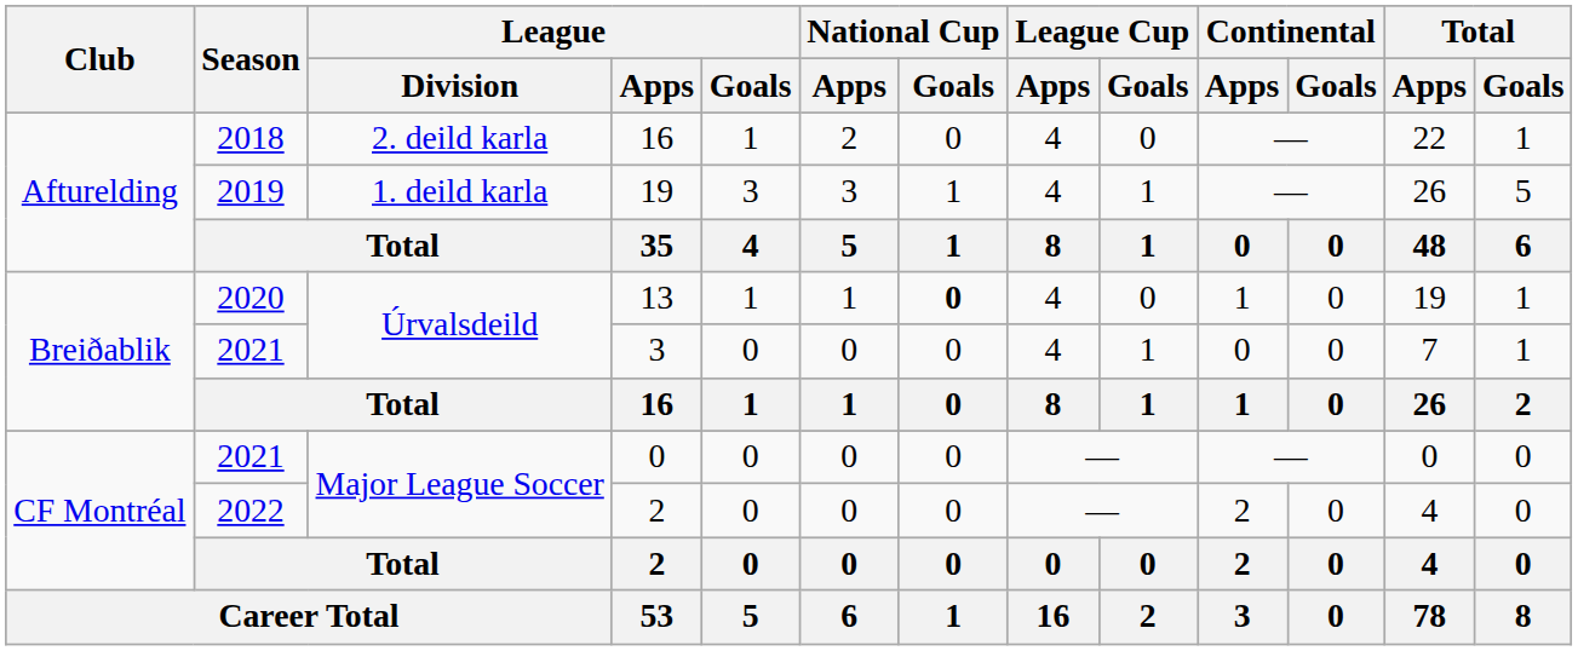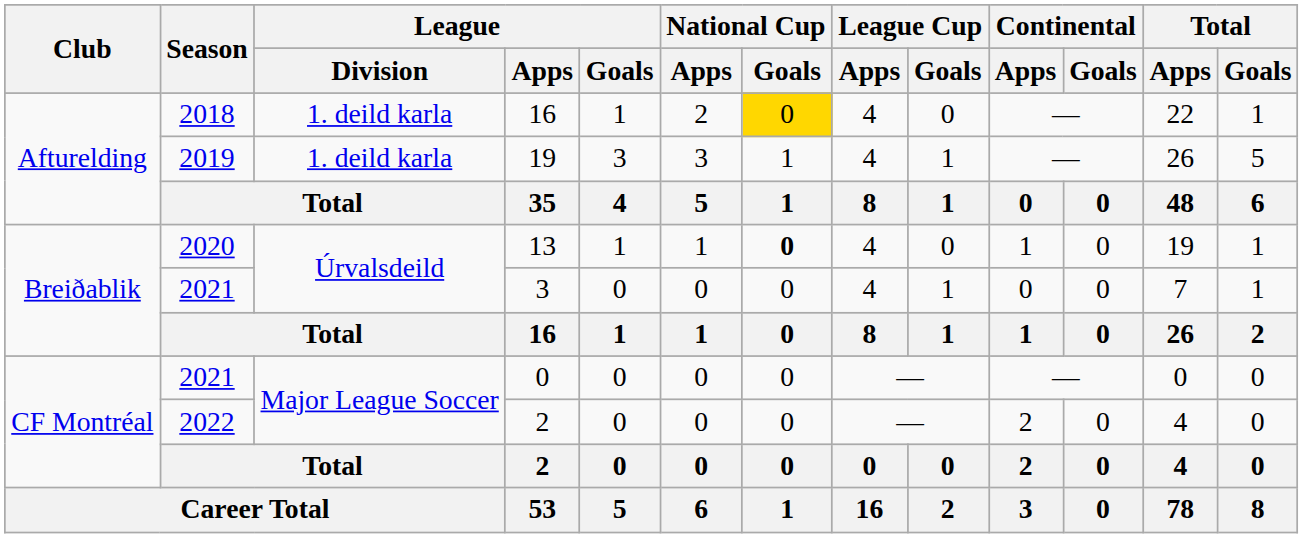 <table class="wikitable" style="text-align:center">
 <tr>
 <th rowspan="2">Club</th>
 <th rowspan="2">Season</th>
 <th colspan="3">League</th>
 <th colspan="2">National Cup</th>
 <th colspan="2">League Cup</th>
 <th colspan="2">Continental</th>
 <th colspan="2">Total</th>
 </tr>
 <tr>
 <th>Division</th>
 <th>Apps</th>
 <th>Goals</th>
 <th>Apps</th>
 <th>Goals</th>
 <th>Apps</th>
 <th>Goals</th>
 <th>Apps</th>
 <th>Goals</th>
 <th>Apps</th>
 <th>Goals</th>
 </tr>
 <tr>
 <td rowspan="3"><a href='#'>Afturelding</a></td>
 <td><a href='#'>2018</a></td>
-<td><a href='#'>2. deild karla</a></td>
+<td><a href='#'>1. deild karla</a></td>
 <td>16</td>
 <td>1</td>
 <td>2</td>
-<td>0</td>
+<td style="background: gold;">0</td>
 <td>4</td>
 <td>0</td>
 <td colspan="2">—</td>
 <td>22</td>
 <td>1</td>
 </tr>
 <tr>
 <td><a href='#'>2019</a></td>
 <td><a href='#'>1. deild karla</a></td>
 <td>19</td>
 <td>3</td>
 <td>3</td>
 <td>1</td>
 <td>4</td>
 <td>1</td>
 <td colspan="2">—</td>
 <td>26</td>
 <td>5</td>
 </tr>
 <tr>
 <th colspan="2">Total</th>
 <th>35</th>
 <th>4</th>
 <th>5</th>
 <th>1</th>
 <th>8</th>
 <th>1</th>
 <th>0</th>
 <th>0</th>
 <th>48</th>
 <th>6</th>
 </tr>
 <tr>
 <td rowspan="3"><a href='#'>Breiðablik</a></td>
 <td><a href='#'>2020</a></td>
 <td rowspan="2"><a href='#'>Úrvalsdeild</a></td>
 <td>13</td>
 <td>1</td>
 <td>1</td>
 <td><strong>0</strong></td>
 <td>4</td>
 <td>0</td>
 <td>1</td>
 <td>0</td>
 <td>19</td>
 <td>1</td>
 </tr>
 <tr>
 <td><a href='#'>2021</a></td>
 <td>3</td>
 <td>0</td>
 <td>0</td>
 <td>0</td>
 <td>4</td>
 <td>1</td>
 <td>0</td>
 <td>0</td>
 <td>7</td>
 <td>1</td>
 </tr>
 <tr>
 <th colspan="2">Total</th>
 <th>16</th>
 <th>1</th>
 <th>1</th>
 <th>0</th>
 <th>8</th>
 <th>1</th>
 <th>1</th>
 <th>0</th>
 <th>26</th>
 <th>2</th>
 </tr>
 <tr>
 <td rowspan="3"><a href='#'>CF Montréal</a></td>
 <td><a href='#'>2021</a></td>
 <td rowspan="2"><a href='#'>Major League Soccer</a></td>
 <td>0</td>
 <td>0</td>
 <td>0</td>
 <td>0</td>
 <td colspan="2">—</td>
 <td colspan="2">—</td>
 <td>0</td>
 <td>0</td>
 </tr>
 <tr>
 <td><a href='#'>2022</a></td>
 <td>2</td>
 <td>0</td>
 <td>0</td>
 <td>0</td>
 <td colspan="2">—</td>
 <td>2</td>
 <td>0</td>
 <td>4</td>
 <td>0</td>
 </tr>
 <tr>
 <th colspan="2">Total</th>
 <th>2</th>
 <th>0</th>
 <th>0</th>
 <th>0</th>
 <th>0</th>
 <th>0</th>
 <th>2</th>
 <th>0</th>
 <th>4</th>
 <th>0</th>
 </tr>
 <tr>
 <th colspan="3">Career Total</th>
 <th>53</th>
 <th>5</th>
 <th>6</th>
 <th>1</th>
 <th>16</th>
 <th>2</th>
 <th>3</th>
 <th>0</th>
 <th>78</th>
 <th>8</th>
 </tr>
 </table>
